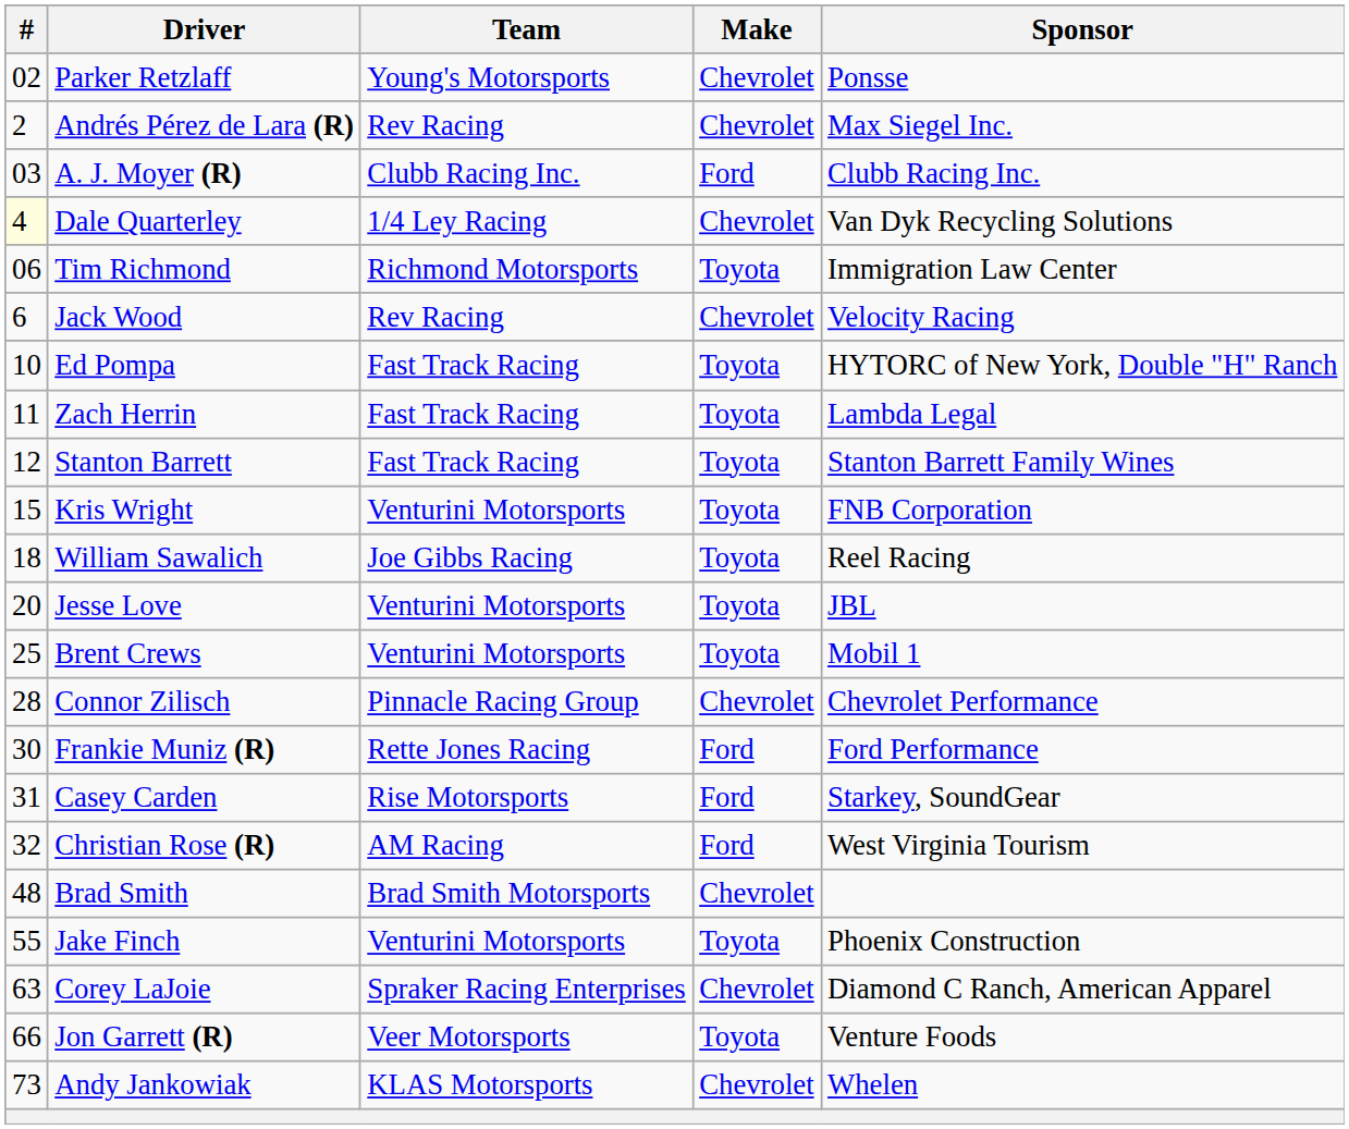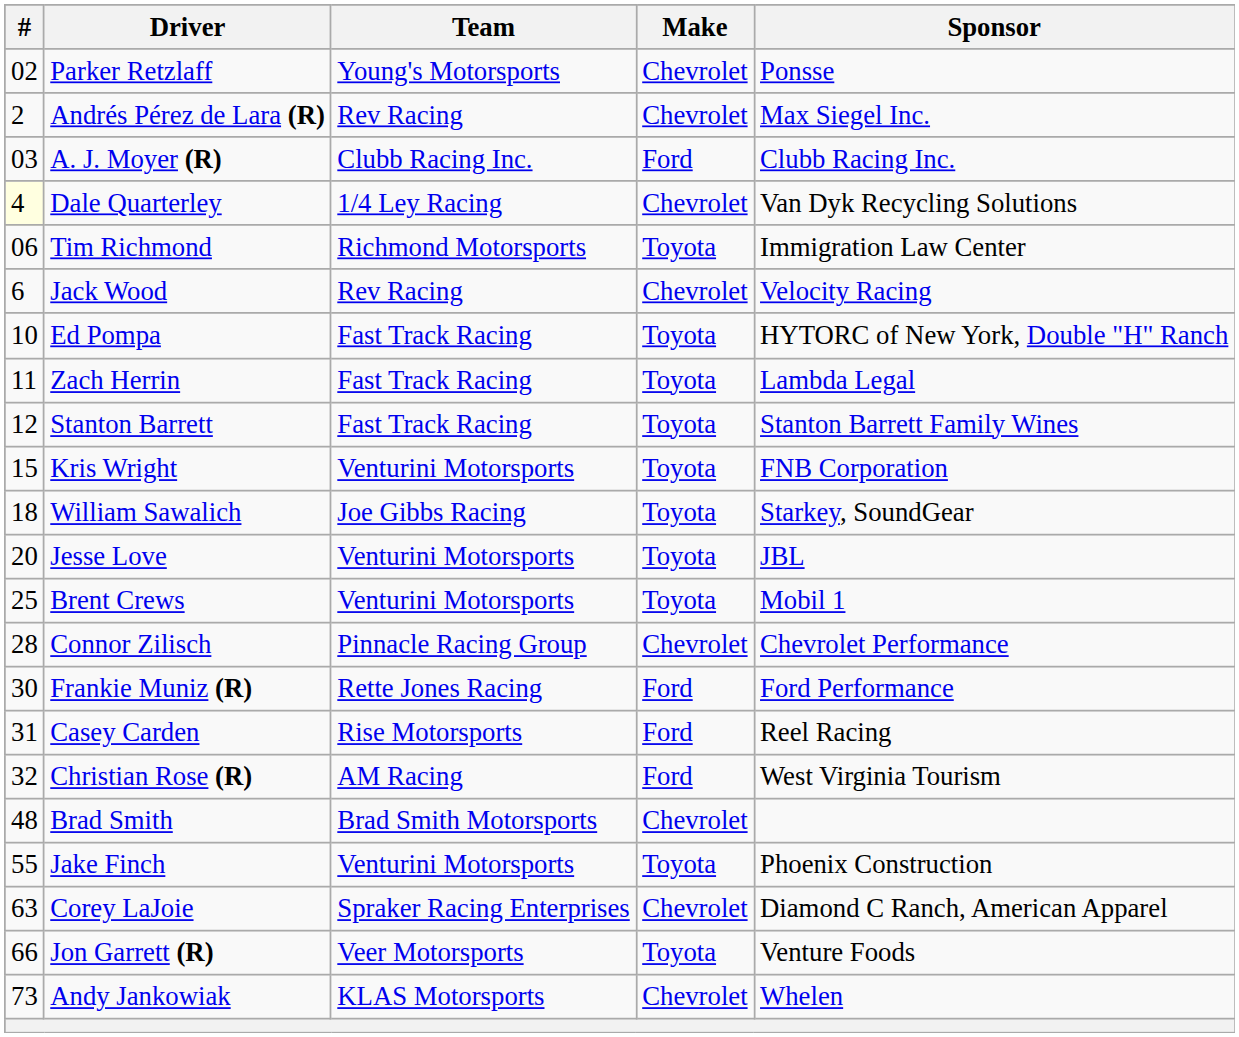 <table class="wikitable" style="font-size: 95%;">
 <tr>
 <th>#</th>
 <th>Driver</th>
 <th>Team</th>
 <th>Make</th>
 <th>Sponsor</th>
 </tr>
 <tr>
 <td>02</td>
 <td><a href='#'>Parker Retzlaff</a></td>
 <td><a href='#'>Young's Motorsports</a></td>
 <td><a href='#'>Chevrolet</a></td>
 <td><a href='#'>Ponsse</a></td>
 </tr>
 <tr>
 <td>2</td>
 <td nowrap><a href='#'>Andrés Pérez de Lara</a> <strong>(R)</strong></td>
 <td><a href='#'>Rev Racing</a></td>
 <td><a href='#'>Chevrolet</a></td>
 <td><a href='#'>Max Siegel Inc.</a></td>
 </tr>
 <tr>
 <td>03</td>
 <td><a href='#'>A. J. Moyer</a> <strong>(R)</strong></td>
 <td><a href='#'>Clubb Racing Inc.</a></td>
 <td><a href='#'>Ford</a></td>
 <td><a href='#'>Clubb Racing Inc.</a></td>
 </tr>
 <tr>
 <td style="background: lightyellow;">4</td>
 <td><a href='#'>Dale Quarterley</a></td>
 <td><a href='#'>1/4 Ley Racing</a></td>
 <td><a href='#'>Chevrolet</a></td>
 <td>Van Dyk Recycling Solutions</td>
 </tr>
 <tr>
 <td>06</td>
 <td><a href='#'>Tim Richmond</a></td>
 <td><a href='#'>Richmond Motorsports</a></td>
 <td><a href='#'>Toyota</a></td>
 <td>Immigration Law Center</td>
 </tr>
 <tr>
 <td>6</td>
 <td><a href='#'>Jack Wood</a></td>
 <td><a href='#'>Rev Racing</a></td>
 <td><a href='#'>Chevrolet</a></td>
 <td><a href='#'>Velocity Racing</a></td>
 </tr>
 <tr>
 <td>10</td>
 <td><a href='#'>Ed Pompa</a></td>
 <td><a href='#'>Fast Track Racing</a></td>
 <td><a href='#'>Toyota</a></td>
 <td nowrap>HYTORC of New York, <a href='#'>Double "H" Ranch</a></td>
 </tr>
 <tr>
 <td>11</td>
 <td><a href='#'>Zach Herrin</a></td>
 <td><a href='#'>Fast Track Racing</a></td>
 <td><a href='#'>Toyota</a></td>
 <td><a href='#'>Lambda Legal</a></td>
 </tr>
 <tr>
 <td>12</td>
 <td><a href='#'>Stanton Barrett</a></td>
 <td><a href='#'>Fast Track Racing</a></td>
 <td><a href='#'>Toyota</a></td>
 <td><a href='#'>Stanton Barrett Family Wines</a></td>
 </tr>
 <tr>
 <td>15</td>
 <td><a href='#'>Kris Wright</a></td>
 <td><a href='#'>Venturini Motorsports</a></td>
 <td><a href='#'>Toyota</a></td>
 <td><a href='#'>FNB Corporation</a></td>
 </tr>
 <tr>
 <td>18</td>
 <td><a href='#'>William Sawalich</a></td>
 <td><a href='#'>Joe Gibbs Racing</a></td>
 <td><a href='#'>Toyota</a></td>
-<td>Reel Racing</td>
+<td><a href='#'>Starkey</a>, SoundGear</td>
 </tr>
 <tr>
 <td>20</td>
 <td><a href='#'>Jesse Love</a></td>
 <td><a href='#'>Venturini Motorsports</a></td>
 <td><a href='#'>Toyota</a></td>
 <td><a href='#'>JBL</a></td>
 </tr>
 <tr>
 <td>25</td>
 <td><a href='#'>Brent Crews</a></td>
 <td><a href='#'>Venturini Motorsports</a></td>
 <td><a href='#'>Toyota</a></td>
 <td><a href='#'>Mobil 1</a></td>
 </tr>
 <tr>
 <td>28</td>
 <td><a href='#'>Connor Zilisch</a></td>
 <td><a href='#'>Pinnacle Racing Group</a></td>
 <td><a href='#'>Chevrolet</a></td>
 <td><a href='#'>Chevrolet Performance</a></td>
 </tr>
 <tr>
 <td>30</td>
 <td><a href='#'>Frankie Muniz</a> <strong>(R)</strong></td>
 <td><a href='#'>Rette Jones Racing</a></td>
 <td><a href='#'>Ford</a></td>
 <td><a href='#'>Ford Performance</a></td>
 </tr>
 <tr>
 <td>31</td>
 <td><a href='#'>Casey Carden</a></td>
 <td><a href='#'>Rise Motorsports</a></td>
 <td><a href='#'>Ford</a></td>
-<td><a href='#'>Starkey</a>, SoundGear</td>
+<td>Reel Racing</td>
 </tr>
 <tr>
 <td>32</td>
 <td nowrap=""><a href='#'>Christian Rose</a> <strong>(R)</strong></td>
 <td><a href='#'>AM Racing</a></td>
 <td><a href='#'>Ford</a></td>
 <td>West Virginia Tourism</td>
 </tr>
 <tr>
 <td>48</td>
 <td><a href='#'>Brad Smith</a></td>
 <td><a href='#'>Brad Smith Motorsports</a></td>
 <td><a href='#'>Chevrolet</a></td>
 <td></td>
 </tr>
 <tr>
 <td>55</td>
 <td nowrap=""><a href='#'>Jake Finch</a></td>
 <td><a href='#'>Venturini Motorsports</a></td>
 <td><a href='#'>Toyota</a></td>
 <td>Phoenix Construction</td>
 </tr>
 <tr>
 <td>63</td>
 <td><a href='#'>Corey LaJoie</a></td>
 <td nowrap><a href='#'>Spraker Racing Enterprises</a></td>
 <td><a href='#'>Chevrolet</a></td>
 <td>Diamond C Ranch, American Apparel</td>
 </tr>
 <tr>
 <td>66</td>
 <td><a href='#'>Jon Garrett</a> <strong>(R)</strong></td>
 <td><a href='#'>Veer Motorsports</a></td>
 <td><a href='#'>Toyota</a></td>
 <td>Venture Foods</td>
 </tr>
 <tr>
 <td>73</td>
 <td><a href='#'>Andy Jankowiak</a></td>
 <td><a href='#'>KLAS Motorsports</a></td>
 <td><a href='#'>Chevrolet</a></td>
 <td><a href='#'>Whelen</a></td>
 </tr>
 <tr>
 <th colspan="5"></th>
 </tr>
 </table>
